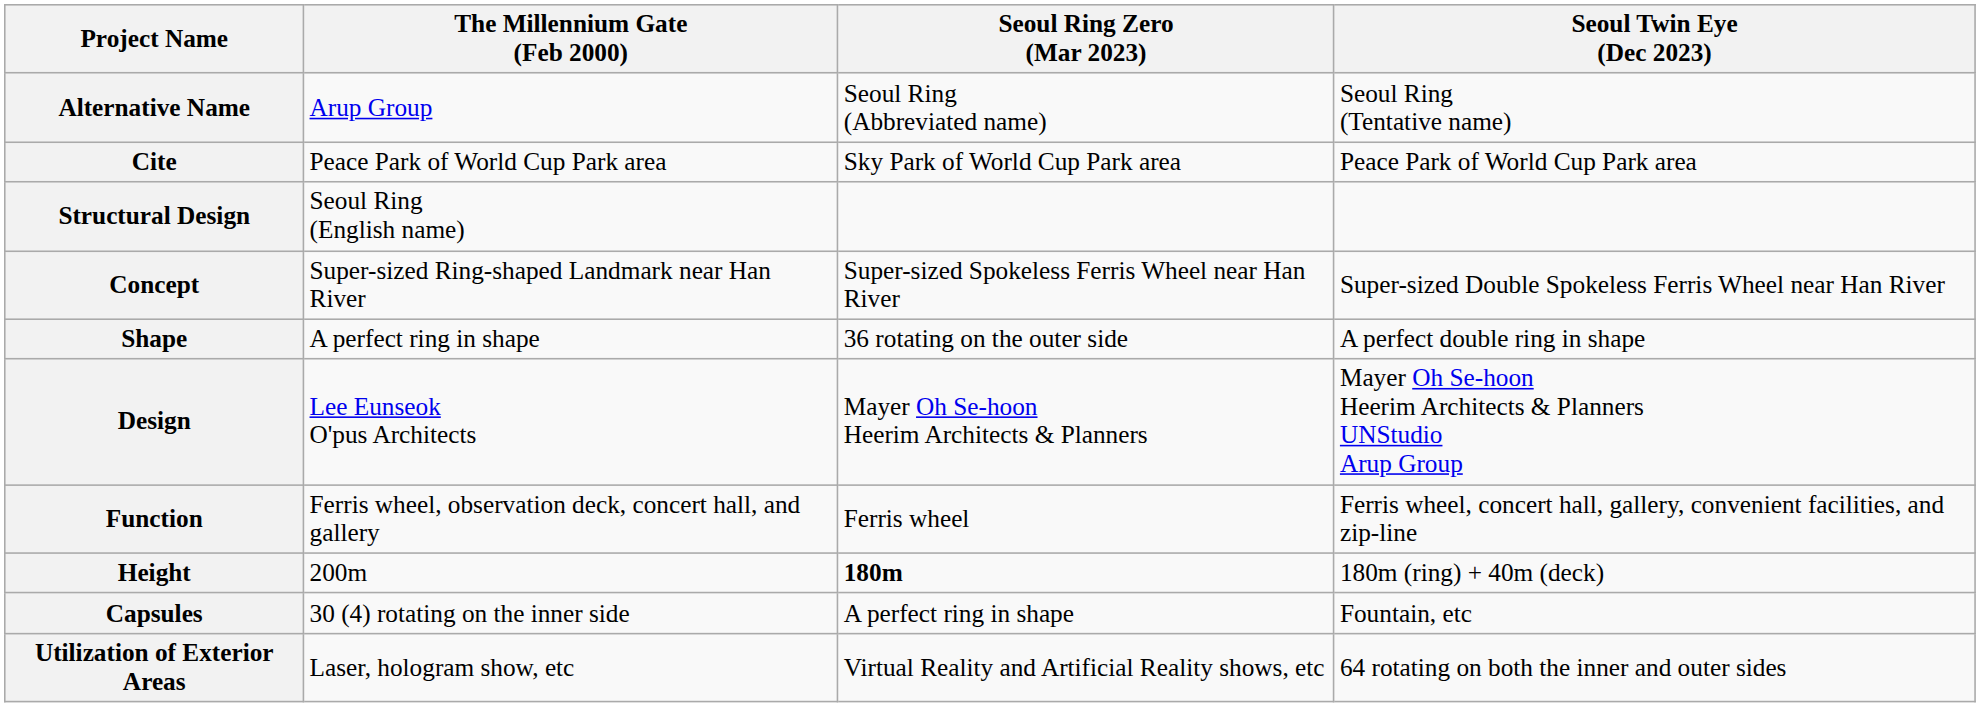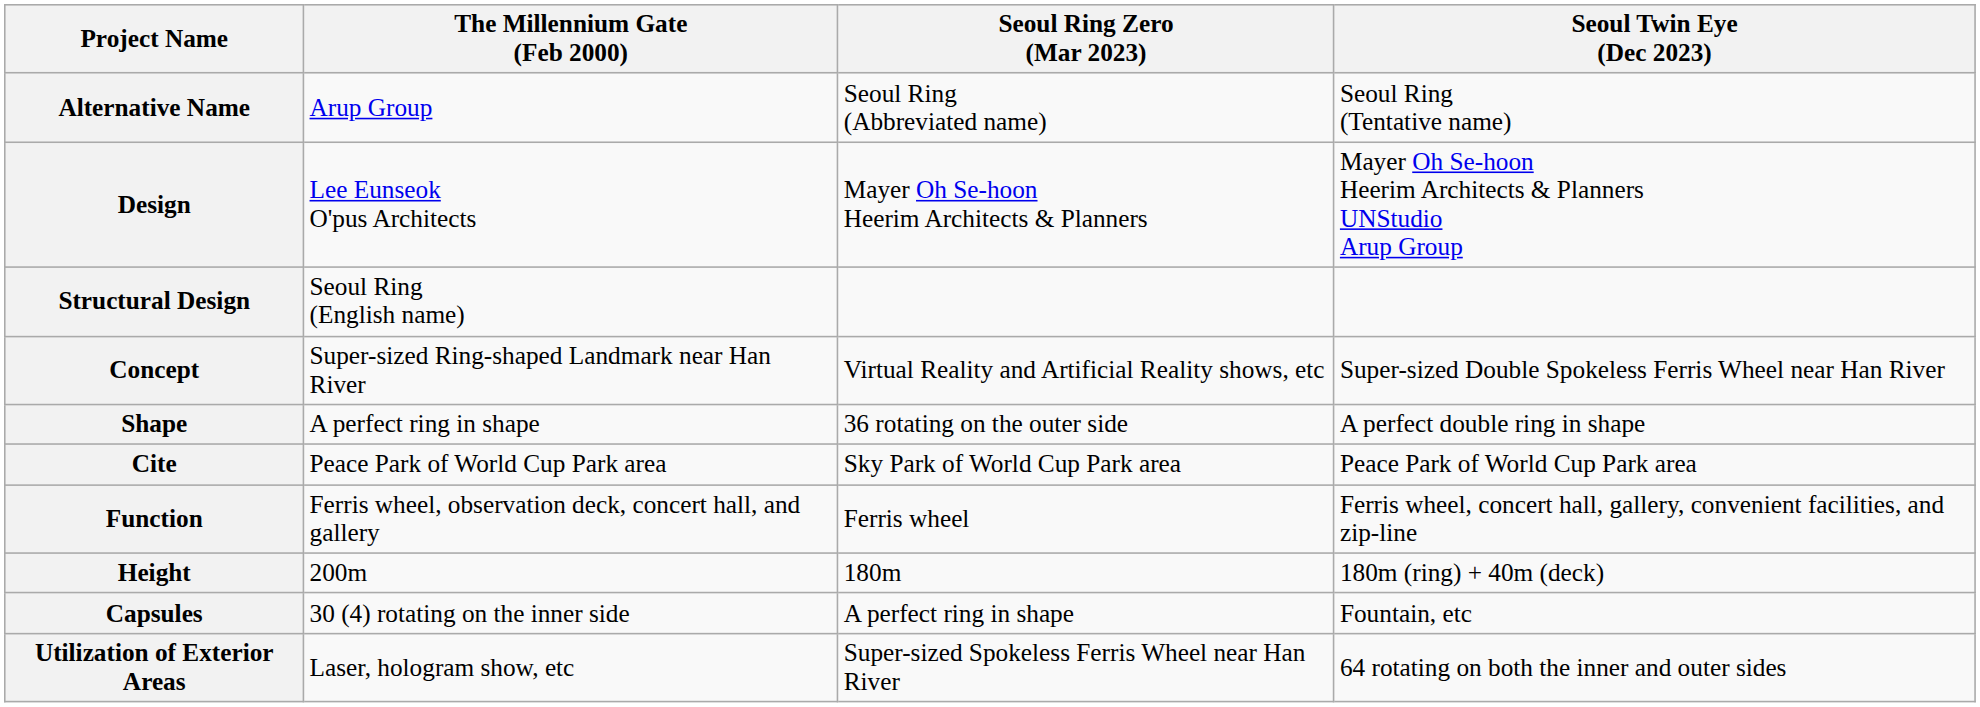 <table class="wikitable">
 <tr>
 <th>Project Name</th>
 <th>The Millennium Gate<br>(Feb 2000)</th>
 <th>Seoul Ring Zero<br>(Mar 2023)</th>
 <th>Seoul Twin Eye<br>(Dec 2023)</th>
 </tr>
 <tr>
 <th>Alternative Name</th>
 <td><a href='#'>Arup Group</a></td>
 <td>Seoul Ring<br>(Abbreviated name)</td>
 <td>Seoul Ring<br>(Tentative name)</td>
 </tr>
 <tr>
-<th>Cite</th>
-<td>Peace Park of World Cup Park area</td>
-<td>Sky Park of World Cup Park area</td>
-<td>Peace Park of World Cup Park area</td>
+<th>Design</th>
+<td><a href='#'>Lee Eunseok</a> <br> O'pus Architects</td>
+<td>Mayer <a href='#'>Oh Se-hoon</a> <br> Heerim Architects & Planners</td>
+<td>Mayer <a href='#'>Oh Se-hoon</a> <br> Heerim Architects & Planners <br> <a href='#'>UNStudio</a> <br> <a href='#'>Arup Group</a></td>
 </tr>
 <tr>
 <th>Structural Design</th>
 <td>Seoul Ring<br>(English name)</td>
 <td></td>
 <td></td>
 </tr>
 <tr>
 <th>Concept</th>
 <td>Super-sized Ring-shaped Landmark near Han River</td>
-<td>Super-sized Spokeless Ferris Wheel near Han River</td>
+<td>Virtual Reality and Artificial Reality shows, etc</td>
 <td>Super-sized Double Spokeless Ferris Wheel near Han River</td>
 </tr>
 <tr>
 <th>Shape</th>
 <td>A perfect ring in shape</td>
 <td>36 rotating on the outer side</td>
 <td>A perfect double ring in shape</td>
 </tr>
 <tr>
-<th>Design</th>
-<td><a href='#'>Lee Eunseok</a> <br> O'pus Architects</td>
-<td>Mayer <a href='#'>Oh Se-hoon</a> <br> Heerim Architects & Planners</td>
-<td>Mayer <a href='#'>Oh Se-hoon</a> <br> Heerim Architects & Planners <br> <a href='#'>UNStudio</a> <br> <a href='#'>Arup Group</a></td>
+<th>Cite</th>
+<td>Peace Park of World Cup Park area</td>
+<td>Sky Park of World Cup Park area</td>
+<td>Peace Park of World Cup Park area</td>
 </tr>
 <tr>
 <th>Function</th>
 <td>Ferris wheel, observation deck, concert hall, and gallery</td>
 <td>Ferris wheel</td>
 <td>Ferris wheel, concert hall, gallery, convenient facilities, and zip-line</td>
 </tr>
 <tr>
 <th>Height</th>
 <td>200m</td>
-<td><strong>180m</strong></td>
+<td>180m</td>
 <td>180m (ring) + 40m (deck)</td>
 </tr>
 <tr>
 <th>Capsules</th>
 <td>30 (4) rotating on the inner side</td>
 <td>A perfect ring in shape</td>
 <td>Fountain, etc</td>
 </tr>
 <tr>
 <th>Utilization of Exterior Areas</th>
 <td>Laser, hologram show, etc</td>
-<td>Virtual Reality and Artificial Reality shows, etc</td>
+<td>Super-sized Spokeless Ferris Wheel near Han River</td>
 <td>64 rotating on both the inner and outer sides</td>
 </tr>
 </table>
